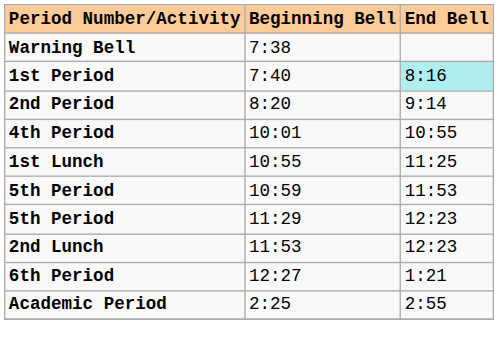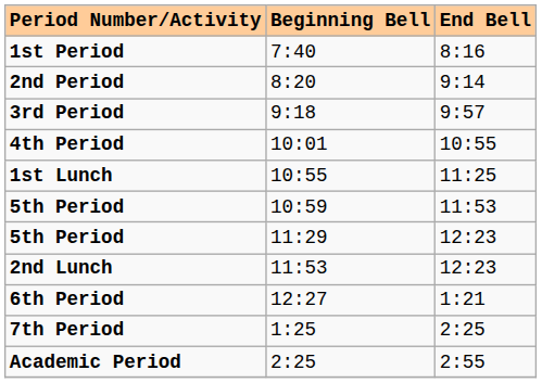 <table class="wikitable">
 <tr>
 <th style="background:#FFCC99;">Period Number/Activity</th>
 <th style="background:#FFCC99;">Beginning Bell</th>
 <th style="background:#FFCC99;">End Bell</th>
 </tr>
 <tr>
-<td><strong>Warning Bell</strong></td>
-<td>7:38</td>
-<td></td>
-</tr>
-<tr>
 <td><strong>1st Period</strong></td>
 <td>7:40</td>
-<td style="background: paleturquoise;">8:16</td>
+<td>8:16</td>
 </tr>
 <tr>
 <td><strong>2nd Period</strong></td>
 <td>8:20</td>
 <td>9:14</td>
+</tr>
+<tr>
+<td><strong>3rd Period</strong></td>
+<td>9:18</td>
+<td>9:57</td>
 </tr>
 <tr>
 <td><strong>4th Period</strong></td>
 <td>10:01</td>
 <td>10:55</td>
 </tr>
 <tr>
 <td><strong>1st Lunch</strong></td>
 <td>10:55</td>
 <td>11:25</td>
 </tr>
 <tr>
 <td><strong>5th Period</strong></td>
 <td>10:59</td>
 <td>11:53</td>
 </tr>
 <tr>
 <td><strong>5th Period</strong></td>
 <td>11:29</td>
 <td>12:23</td>
 </tr>
 <tr>
 <td><strong>2nd Lunch</strong></td>
 <td>11:53</td>
 <td>12:23</td>
 </tr>
 <tr>
 <td><strong>6th Period</strong></td>
 <td>12:27</td>
 <td>1:21</td>
 </tr>
 <tr>
+<td><strong>7th Period</strong></td>
+<td>1:25</td>
+<td>2:25</td>
+</tr>
+<tr>
 <td><strong>Academic Period</strong></td>
 <td>2:25</td>
 <td>2:55</td>
 </tr>
 <tr>
 </tr>
 </table>
